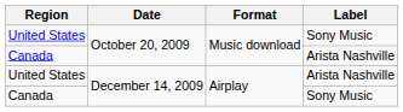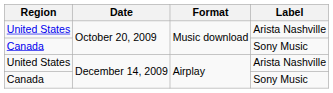 <table class="wikitable">
 <tr>
 <th>Region</th>
 <th>Date</th>
 <th>Format</th>
 <th>Label</th>
 </tr>
 <tr>
 <td><a href='#'>United States</a></td>
 <td rowspan="2">October 20, 2009</td>
 <td rowspan="2">Music download</td>
-<td>Sony Music</td>
+<td>Arista Nashville</td>
 </tr>
 <tr>
 <td><a href='#'>Canada</a></td>
-<td>Arista Nashville</td>
+<td>Sony Music</td>
 </tr>
 <tr>
 <td>United States</td>
 <td rowspan="2">December 14, 2009</td>
 <td rowspan="2">Airplay</td>
 <td>Arista Nashville</td>
 </tr>
 <tr>
 <td>Canada</td>
 <td>Sony Music</td>
 </tr>
 </table>
